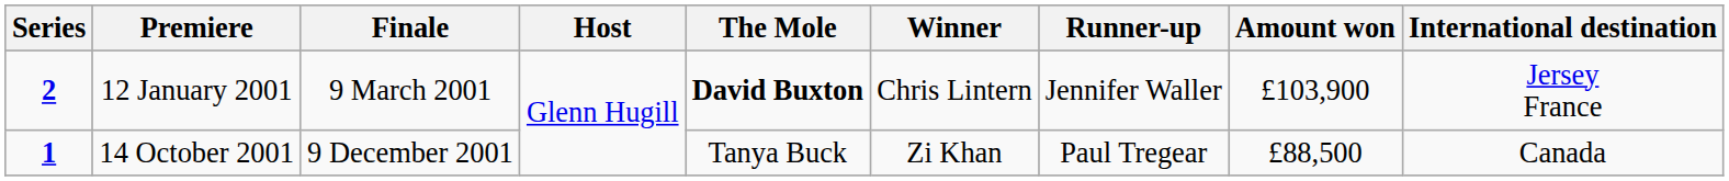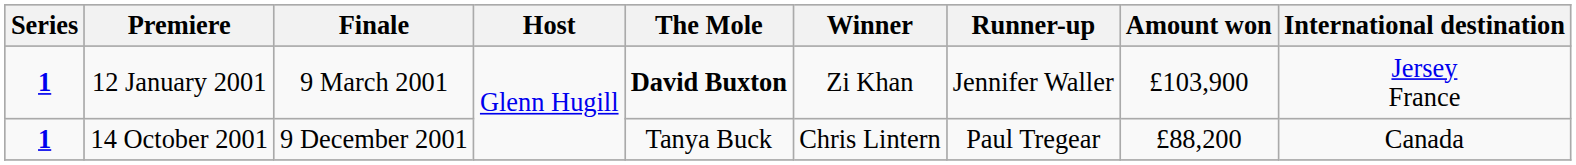 <table class="wikitable" style="text-align:center;">
 <tr>
 <th>Series</th>
 <th>Premiere</th>
 <th>Finale</th>
 <th>Host</th>
 <th>The Mole</th>
 <th>Winner</th>
 <th>Runner-up</th>
 <th>Amount won</th>
 <th>International destination</th>
 </tr>
 <tr>
-<td><strong><a href='#'>2</a></strong></td>
+<td><strong><a href='#'>1</a></strong></td>
 <td>12 January 2001</td>
 <td>9 March 2001</td>
 <td rowspan="2"><a href='#'>Glenn Hugill</a></td>
 <td><strong>David Buxton</strong></td>
-<td>Chris Lintern</td>
+<td>Zi Khan</td>
 <td>Jennifer Waller</td>
 <td>£103,900</td>
 <td><a href='#'>Jersey</a><br>France</td>
 </tr>
 <tr>
 <td><strong><a href='#'>1</a></strong></td>
 <td>14 October 2001</td>
 <td>9 December 2001</td>
 <td>Tanya Buck</td>
-<td>Zi Khan</td>
+<td>Chris Lintern</td>
 <td>Paul Tregear</td>
-<td>£88,500</td>
+<td>£88,200</td>
 <td>Canada</td>
 </tr>
 </table>
